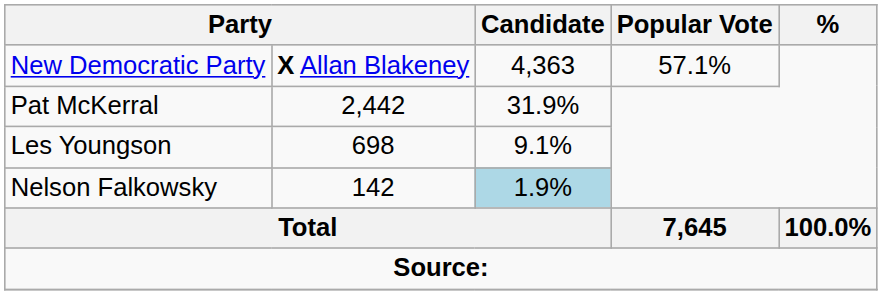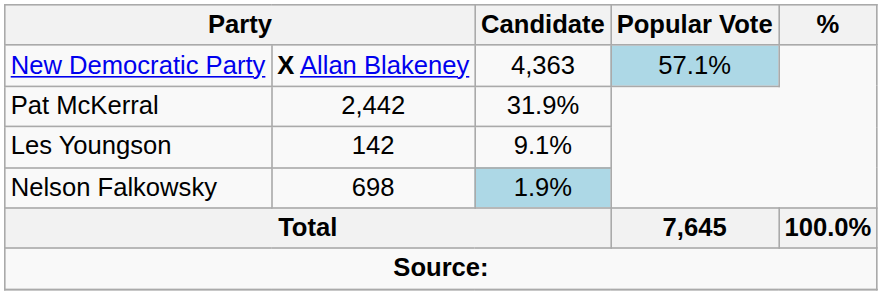 <table class="wikitable">
 <tr>
 <th colspan="2">Party</th>
 <th>Candidate</th>
 <th>Popular Vote</th>
 <th>%</th>
 </tr>
 <tr>
 <td><a href='#'>New Democratic Party</a></td>
 <td> <strong>X</strong> <a href='#'>Allan Blakeney</a></td>
 <td align=center>4,363</td>
-<td align=center>57.1%</td>
+<td align=center style="background: lightblue;">57.1%</td>
 </tr>
 <tr>
 <td>Pat McKerral</td>
 <td align=center>2,442</td>
 <td align=center>31.9%</td>
 </tr>
 <tr>
 <td>Les Youngson</td>
-<td align=center>698</td>
+<td align=center>142</td>
 <td align=center>9.1%</td>
 </tr>
 <tr>
 <td>Nelson Falkowsky</td>
-<td align=center>142</td>
+<td align=center>698</td>
 <td align=center style="background: lightblue;">1.9%</td>
 </tr>
 <tr>
 <th colspan=3>Total</th>
 <th>7,645</th>
 <th>100.0%</th>
 </tr>
 <tr>
 <td align="center" colspan=5><strong>Source:</strong> </td>
 </tr>
 <tr>
 </tr>
 </table>
